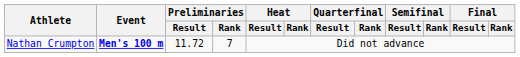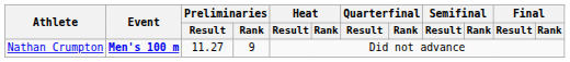 <table class="wikitable" style="font-size:90%">
 <tr>
 <th rowspan="2">Athlete</th>
 <th rowspan="2">Event</th>
 <th colspan="2">Preliminaries</th>
 <th colspan="2">Heat</th>
 <th colspan="2">Quarterfinal</th>
 <th colspan="2">Semifinal</th>
 <th colspan="2">Final</th>
 </tr>
 <tr style="font-size:95%">
 <th>Result</th>
 <th>Rank</th>
 <th>Result</th>
 <th>Rank</th>
 <th>Result</th>
 <th>Rank</th>
 <th>Result</th>
 <th>Rank</th>
 <th>Result</th>
 <th>Rank</th>
 </tr>
 <tr align=center>
 <td align=left><a href='#'>Nathan Crumpton</a></td>
 <td align=left><strong><a href='#'>Men's 100 m</a></strong></td>
-<td>11.72 <strong></strong></td>
-<td>7</td>
+<td>11.27 <strong></strong></td>
+<td>9</td>
 <td colspan=8>Did not advance</td>
 </tr>
 </table>
